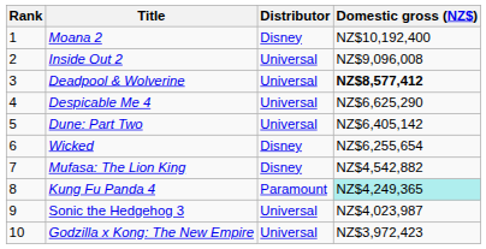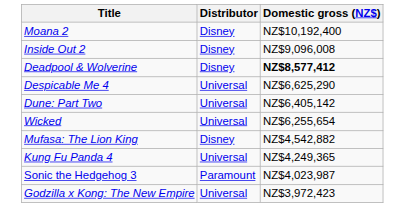 <table class="wikitable sortable" style="margin:auto; margin:auto;">
 <tr>
-<th>Rank</th>
 <th>Title</th>
 <th>Distributor</th>
 <th>Domestic gross (<a href='#'>NZ$</a>)</th>
 </tr>
 <tr>
-<td>1</td>
 <td><em><a href='#'>Moana 2</a></em></td>
 <td><a href='#'>Disney</a></td>
 <td>NZ$10,192,400</td>
 </tr>
 <tr>
-<td>2</td>
 <td><em><a href='#'>Inside Out 2</a></em></td>
-<td><a href='#'>Universal</a></td>
+<td><a href='#'>Disney</a></td>
 <td>NZ$9,096,008</td>
 </tr>
 <tr>
-<td>3</td>
 <td><em><a href='#'>Deadpool & Wolverine</a></em></td>
-<td><a href='#'>Universal</a></td>
+<td><a href='#'>Disney</a></td>
 <td><strong>NZ$8,577,412</strong></td>
 </tr>
 <tr>
-<td>4</td>
 <td><em><a href='#'>Despicable Me 4</a></em></td>
 <td><a href='#'>Universal</a></td>
 <td>NZ$6,625,290</td>
 </tr>
 <tr>
-<td>5</td>
 <td><em><a href='#'>Dune: Part Two</a></em></td>
 <td><a href='#'>Universal</a></td>
 <td>NZ$6,405,142</td>
 </tr>
 <tr>
-<td>6</td>
 <td><em><a href='#'>Wicked</a></em></td>
-<td><a href='#'>Disney</a></td>
+<td><a href='#'>Universal</a></td>
 <td>NZ$6,255,654</td>
 </tr>
 <tr>
-<td>7</td>
 <td><em><a href='#'>Mufasa: The Lion King</a></em></td>
 <td><a href='#'>Disney</a></td>
 <td>NZ$4,542,882</td>
 </tr>
 <tr>
-<td>8</td>
 <td><em><a href='#'>Kung Fu Panda 4</a></em></td>
-<td><a href='#'>Paramount</a></td>
-<td style="background: paleturquoise;">NZ$4,249,365</td>
+<td><a href='#'>Universal</a></td>
+<td>NZ$4,249,365</td>
 </tr>
 <tr>
-<td>9</td>
 <td><a href='#'>Sonic the Hedgehog 3</a></td>
-<td><a href='#'>Universal</a></td>
+<td><a href='#'>Paramount</a></td>
 <td>NZ$4,023,987</td>
 </tr>
 <tr>
-<td>10</td>
 <td><em><a href='#'>Godzilla x Kong: The New Empire</a></em></td>
 <td><a href='#'>Universal</a></td>
 <td>NZ$3,972,423</td>
 </tr>
 </table>
